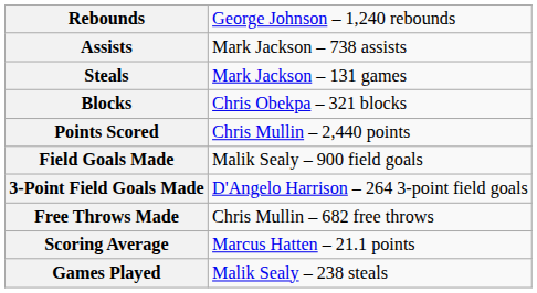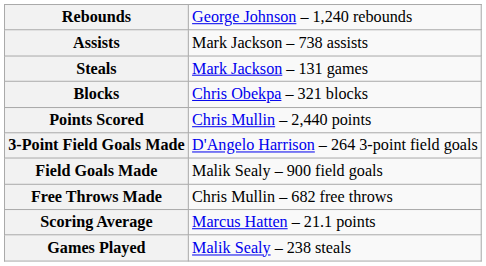 <table class="wikitable">
 <tr>
 <th>Rebounds</th>
 <td><a href='#'>George Johnson</a> – 1,240 rebounds</td>
 </tr>
 <tr>
 <th>Assists</th>
 <td>Mark Jackson – 738 assists</td>
 </tr>
 <tr>
 <th>Steals</th>
 <td><a href='#'>Mark Jackson</a> – 131 games</td>
 </tr>
 <tr>
 <th>Blocks</th>
 <td><a href='#'>Chris Obekpa</a> – 321 blocks</td>
 </tr>
 <tr>
 <th>Points Scored</th>
 <td><a href='#'>Chris Mullin</a> – 2,440 points</td>
 </tr>
 <tr>
+<th>3-Point Field Goals Made</th>
+<td><a href='#'>D'Angelo Harrison</a> – 264 3-point field goals</td>
+</tr>
+<tr>
 <th>Field Goals Made</th>
 <td>Malik Sealy – 900 field goals</td>
-</tr>
-<tr>
-<th>3-Point Field Goals Made</th>
-<td><a href='#'>D'Angelo Harrison</a> – 264 3-point field goals</td>
 </tr>
 <tr>
 <th>Free Throws Made</th>
 <td>Chris Mullin – 682 free throws</td>
 </tr>
 <tr>
 <th>Scoring Average</th>
 <td><a href='#'>Marcus Hatten</a> – 21.1 points</td>
 </tr>
 <tr>
 <th>Games Played</th>
 <td><a href='#'>Malik Sealy</a> – 238 steals</td>
 </tr>
 </table>
